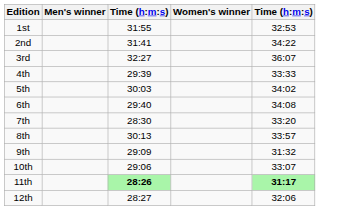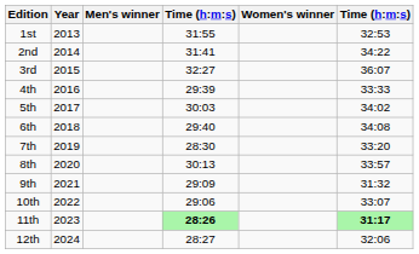 <table class="wikitable sortable" style="text-align:center">
 <tr>
 <th class=unsortable>Edition</th>
+<th>Year</th>
 <th class=unsortable>Men's winner</th>
 <th>Time (<a href='#'>h</a>:<a href='#'>m</a>:<a href='#'>s</a>)</th>
 <th class=unsortable>Women's winner</th>
 <th>Time (<a href='#'>h</a>:<a href='#'>m</a>:<a href='#'>s</a>)</th>
 </tr>
 <tr>
 <td>1st</td>
+<td>2013</td>
 <td align=left></td>
 <td>31:55</td>
 <td align=left></td>
 <td>32:53</td>
 </tr>
 <tr>
 <td>2nd</td>
+<td>2014</td>
 <td align=left></td>
 <td>31:41</td>
 <td align=left></td>
 <td>34:22</td>
 </tr>
 <tr>
 <td>3rd</td>
+<td>2015</td>
 <td align=left></td>
 <td>32:27</td>
 <td align=left></td>
 <td>36:07</td>
 </tr>
 <tr>
 <td>4th</td>
+<td>2016</td>
 <td align=left></td>
 <td>29:39</td>
 <td align=left></td>
 <td>33:33</td>
 </tr>
 <tr>
 <td>5th</td>
+<td>2017</td>
 <td align=left></td>
 <td>30:03</td>
 <td align=left></td>
 <td>34:02</td>
 </tr>
 <tr>
 <td>6th</td>
+<td>2018</td>
 <td align=left></td>
 <td>29:40</td>
 <td align=left></td>
 <td>34:08</td>
 </tr>
 <tr>
 <td>7th</td>
+<td>2019</td>
 <td align=left></td>
 <td>28:30</td>
 <td align=left></td>
 <td>33:20</td>
 </tr>
 <tr>
 <td>8th</td>
+<td>2020</td>
 <td align=left></td>
 <td>30:13</td>
 <td align=left></td>
 <td>33:57</td>
 </tr>
 <tr>
 <td>9th</td>
+<td>2021</td>
 <td align=left></td>
 <td>29:09</td>
 <td align=left></td>
 <td>31:32</td>
 </tr>
 <tr>
 <td>10th</td>
+<td>2022 </td>
 <td align=left></td>
 <td>29:06</td>
 <td align=left></td>
 <td>33:07</td>
 </tr>
 <tr>
 <td>11th</td>
+<td>2023</td>
 <td align=left></td>
 <td bgcolor=#A9F5A9><strong>28:26</strong></td>
 <td align=left></td>
 <td bgcolor=#A9F5A9><strong>31:17</strong></td>
 </tr>
 <tr>
 <td>12th</td>
+<td>2024</td>
 <td align=left></td>
 <td>28:27</td>
 <td align=left></td>
 <td>32:06</td>
 </tr>
 </table>
